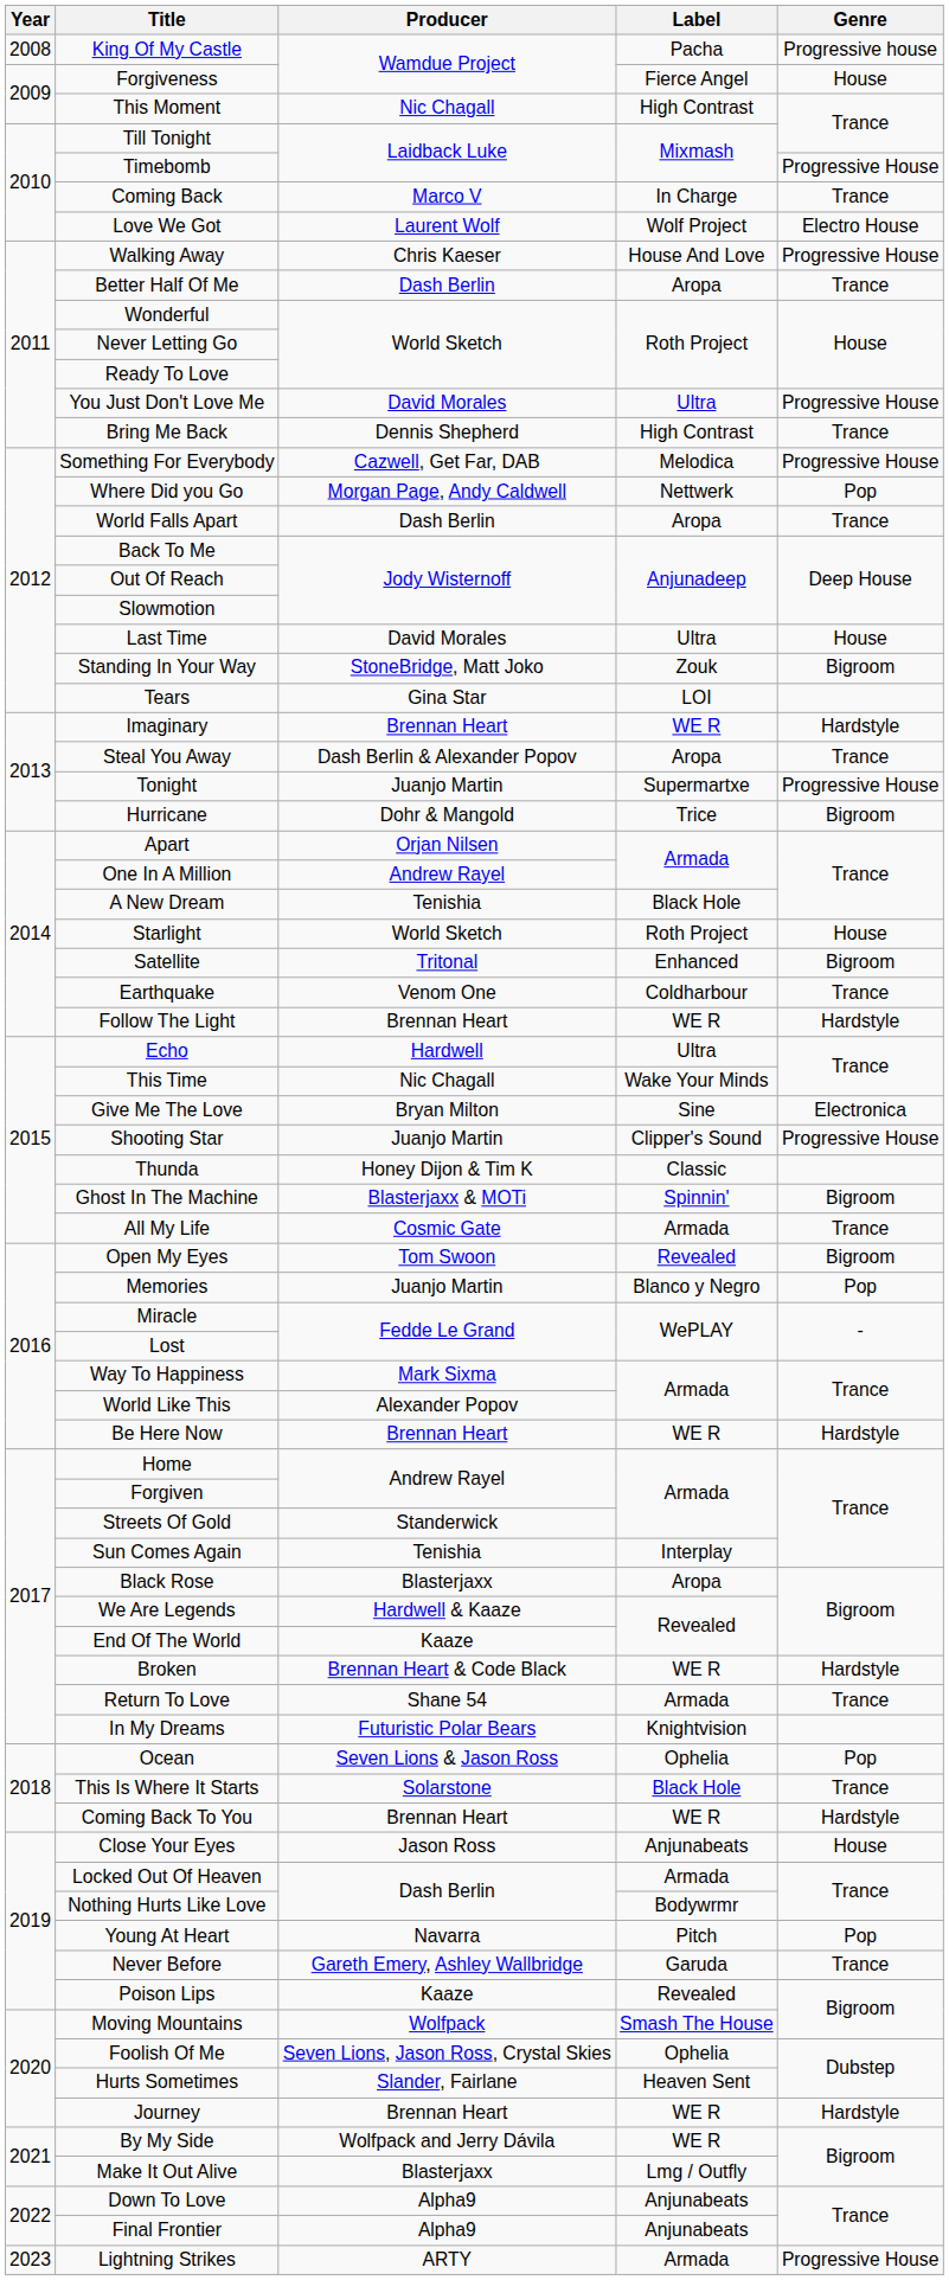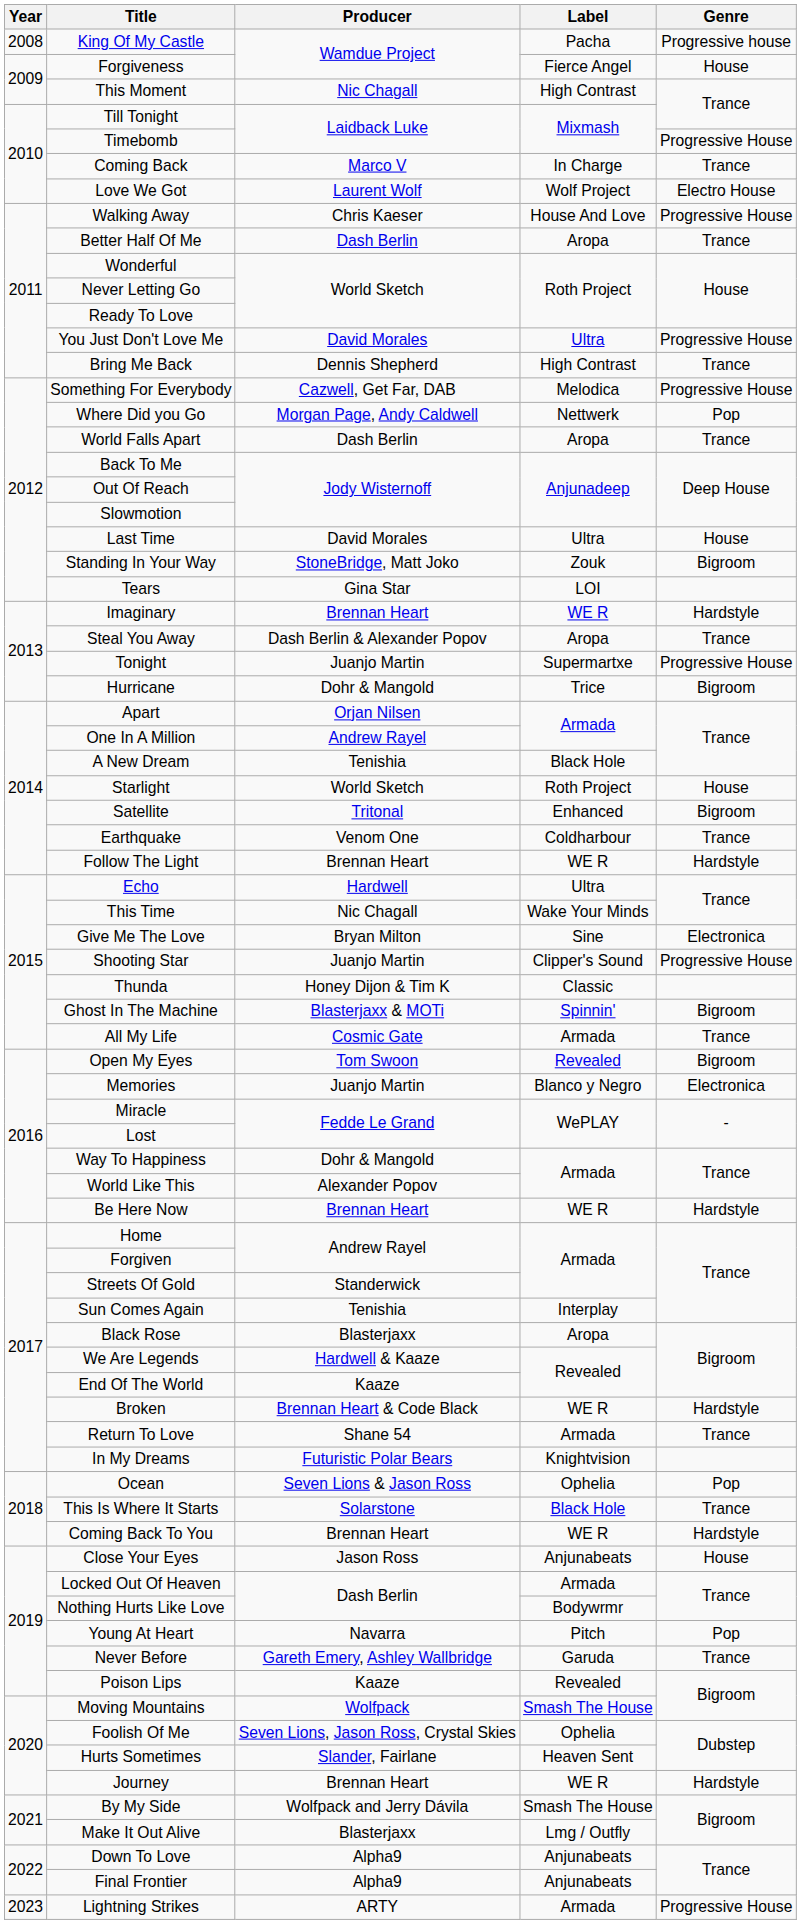 <table class="wikitable plainrowheaders" style="text-align:center;">
 <tr>
 <th>Year</th>
 <th>Title</th>
 <th>Producer</th>
 <th>Label</th>
 <th>Genre</th>
 </tr>
 <tr>
 <td>2008</td>
 <td><a href='#'>King Of My Castle</a></td>
 <td rowspan="2"><a href='#'>Wamdue Project</a></td>
 <td>Pacha</td>
 <td>Progressive house</td>
 </tr>
 <tr>
 <td rowspan="2">2009</td>
 <td>Forgiveness</td>
 <td>Fierce Angel</td>
 <td>House</td>
 </tr>
 <tr>
 <td>This Moment</td>
 <td><a href='#'>Nic Chagall</a></td>
 <td>High Contrast</td>
 <td rowspan="2">Trance</td>
 </tr>
 <tr>
 <td rowspan="4">2010</td>
 <td>Till Tonight</td>
 <td rowspan="2"><a href='#'>Laidback Luke</a></td>
 <td rowspan="2"><a href='#'>Mixmash</a></td>
 </tr>
 <tr>
 <td>Timebomb</td>
 <td>Progressive House</td>
 </tr>
 <tr>
 <td>Coming Back</td>
 <td><a href='#'>Marco V</a></td>
 <td>In Charge</td>
 <td>Trance</td>
 </tr>
 <tr>
 <td>Love We Got</td>
 <td><a href='#'>Laurent Wolf</a></td>
 <td>Wolf Project</td>
 <td>Electro House</td>
 </tr>
 <tr>
 <td rowspan="7">2011</td>
 <td>Walking Away</td>
 <td>Chris Kaeser</td>
 <td>House And Love</td>
 <td>Progressive House</td>
 </tr>
 <tr>
 <td>Better Half Of Me</td>
 <td><a href='#'>Dash Berlin</a></td>
 <td>Aropa</td>
 <td>Trance</td>
 </tr>
 <tr>
 <td>Wonderful</td>
 <td rowspan="3">World Sketch</td>
 <td rowspan="3">Roth Project</td>
 <td rowspan="3">House</td>
 </tr>
 <tr>
 <td>Never Letting Go</td>
 </tr>
 <tr>
 <td>Ready To Love</td>
 </tr>
 <tr>
 <td>You Just Don't Love Me</td>
 <td><a href='#'>David Morales</a></td>
 <td><a href='#'>Ultra</a></td>
 <td>Progressive House</td>
 </tr>
 <tr>
 <td>Bring Me Back</td>
 <td>Dennis Shepherd</td>
 <td>High Contrast</td>
 <td>Trance</td>
 </tr>
 <tr>
 <td rowspan="9">2012</td>
 <td>Something For Everybody</td>
 <td><a href='#'>Cazwell</a>, Get Far, DAB</td>
 <td>Melodica</td>
 <td>Progressive House</td>
 </tr>
 <tr>
 <td>Where Did you Go</td>
 <td><a href='#'>Morgan Page</a>, <a href='#'>Andy Caldwell</a></td>
 <td>Nettwerk</td>
 <td>Pop</td>
 </tr>
 <tr>
 <td>World Falls Apart</td>
 <td>Dash Berlin</td>
 <td>Aropa</td>
 <td>Trance</td>
 </tr>
 <tr>
 <td>Back To Me</td>
 <td rowspan="3"><a href='#'>Jody Wisternoff</a></td>
 <td rowspan="3"><a href='#'>Anjunadeep</a></td>
 <td rowspan="3">Deep House</td>
 </tr>
 <tr>
 <td>Out Of Reach</td>
 </tr>
 <tr>
 <td>Slowmotion</td>
 </tr>
 <tr>
 <td>Last Time</td>
 <td>David Morales</td>
 <td>Ultra</td>
 <td>House</td>
 </tr>
 <tr>
 <td>Standing In Your Way</td>
 <td><a href='#'>StoneBridge</a>, Matt Joko</td>
 <td>Zouk</td>
 <td>Bigroom</td>
 </tr>
 <tr>
 <td>Tears</td>
 <td>Gina Star</td>
 <td>LOI</td>
 <td></td>
 </tr>
 <tr>
 <td rowspan="4">2013</td>
 <td>Imaginary</td>
 <td><a href='#'>Brennan Heart</a></td>
 <td><a href='#'>WE R</a></td>
 <td>Hardstyle</td>
 </tr>
 <tr>
 <td>Steal You Away</td>
 <td>Dash Berlin & Alexander Popov</td>
 <td>Aropa</td>
 <td>Trance</td>
 </tr>
 <tr>
 <td>Tonight</td>
 <td>Juanjo Martin</td>
 <td>Supermartxe</td>
 <td>Progressive House</td>
 </tr>
 <tr>
 <td>Hurricane</td>
 <td>Dohr & Mangold</td>
 <td>Trice</td>
 <td>Bigroom</td>
 </tr>
 <tr>
 <td rowspan="7">2014</td>
 <td>Apart</td>
 <td><a href='#'>Orjan Nilsen</a></td>
 <td rowspan="2"><a href='#'>Armada</a></td>
 <td rowspan="3">Trance</td>
 </tr>
 <tr>
 <td>One In A Million</td>
 <td><a href='#'>Andrew Rayel</a></td>
 </tr>
 <tr>
 <td>A New Dream</td>
 <td>Tenishia</td>
 <td>Black Hole</td>
 </tr>
 <tr>
 <td>Starlight</td>
 <td>World Sketch</td>
 <td>Roth Project</td>
 <td>House</td>
 </tr>
 <tr>
 <td>Satellite</td>
 <td><a href='#'>Tritonal</a></td>
 <td>Enhanced</td>
 <td>Bigroom</td>
 </tr>
 <tr>
 <td>Earthquake</td>
 <td>Venom One</td>
 <td>Coldharbour</td>
 <td>Trance</td>
 </tr>
 <tr>
 <td>Follow The Light</td>
 <td>Brennan Heart</td>
 <td>WE R</td>
 <td>Hardstyle</td>
 </tr>
 <tr>
 <td rowspan="7">2015</td>
 <td><a href='#'>Echo</a></td>
 <td><a href='#'>Hardwell</a></td>
 <td>Ultra</td>
 <td rowspan="2">Trance</td>
 </tr>
 <tr>
 <td>This Time</td>
 <td>Nic Chagall</td>
 <td>Wake Your Minds</td>
 </tr>
 <tr>
 <td>Give Me The Love</td>
 <td>Bryan Milton</td>
 <td>Sine</td>
 <td>Electronica</td>
 </tr>
 <tr>
 <td>Shooting Star</td>
 <td>Juanjo Martin</td>
 <td>Clipper's Sound</td>
 <td>Progressive House</td>
 </tr>
 <tr>
 <td>Thunda</td>
 <td>Honey Dijon & Tim K</td>
 <td>Classic</td>
 <td></td>
 </tr>
 <tr>
 <td>Ghost In The Machine</td>
 <td><a href='#'>Blasterjaxx</a> & <a href='#'>MOTi</a></td>
 <td><a href='#'>Spinnin'</a></td>
 <td>Bigroom</td>
 </tr>
 <tr>
 <td>All My Life</td>
 <td><a href='#'>Cosmic Gate</a></td>
 <td>Armada</td>
 <td>Trance</td>
 </tr>
 <tr>
 <td rowspan="7">2016</td>
 <td>Open My Eyes</td>
 <td><a href='#'>Tom Swoon</a></td>
 <td><a href='#'>Revealed</a></td>
 <td>Bigroom</td>
 </tr>
 <tr>
 <td>Memories</td>
 <td>Juanjo Martin</td>
 <td>Blanco y Negro</td>
-<td>Pop</td>
+<td>Electronica</td>
 </tr>
 <tr>
 <td>Miracle</td>
 <td rowspan="2"><a href='#'>Fedde Le Grand</a></td>
 <td rowspan="2">WePLAY</td>
 <td rowspan="2">-</td>
 </tr>
 <tr>
 <td>Lost</td>
 </tr>
 <tr>
 <td>Way To Happiness</td>
-<td><a href='#'>Mark Sixma</a></td>
+<td>Dohr & Mangold</td>
 <td rowspan="2">Armada</td>
 <td rowspan="2">Trance</td>
 </tr>
 <tr>
 <td>World Like This</td>
 <td>Alexander Popov</td>
 </tr>
 <tr>
 <td>Be Here Now</td>
 <td><a href='#'>Brennan Heart</a></td>
 <td>WE R</td>
 <td>Hardstyle</td>
 </tr>
 <tr>
 <td rowspan="10">2017</td>
 <td>Home</td>
 <td rowspan="2">Andrew Rayel</td>
 <td rowspan="3">Armada</td>
 <td rowspan="4">Trance</td>
 </tr>
 <tr>
 <td>Forgiven</td>
 </tr>
 <tr>
 <td>Streets Of Gold</td>
 <td>Standerwick</td>
 </tr>
 <tr>
 <td>Sun Comes Again</td>
 <td>Tenishia</td>
 <td>Interplay</td>
 </tr>
 <tr>
 <td>Black Rose</td>
 <td>Blasterjaxx</td>
 <td>Aropa</td>
 <td rowspan="3">Bigroom</td>
 </tr>
 <tr>
 <td>We Are Legends</td>
 <td><a href='#'>Hardwell</a> & Kaaze</td>
 <td rowspan="2">Revealed</td>
 </tr>
 <tr>
 <td>End Of The World</td>
 <td>Kaaze</td>
 </tr>
 <tr>
 <td>Broken</td>
 <td><a href='#'>Brennan Heart</a> & Code Black</td>
 <td>WE R</td>
 <td>Hardstyle</td>
 </tr>
 <tr>
 <td>Return To Love</td>
 <td>Shane 54</td>
 <td>Armada</td>
 <td>Trance</td>
 </tr>
 <tr>
 <td>In My Dreams</td>
 <td><a href='#'>Futuristic Polar Bears</a></td>
 <td>Knightvision</td>
 <td></td>
 </tr>
 <tr>
 <td rowspan="3">2018</td>
 <td>Ocean</td>
 <td><a href='#'>Seven Lions</a> & <a href='#'>Jason Ross</a></td>
 <td>Ophelia</td>
 <td>Pop</td>
 </tr>
 <tr>
 <td>This Is Where It Starts</td>
 <td><a href='#'>Solarstone</a></td>
 <td><a href='#'>Black Hole</a></td>
 <td>Trance</td>
 </tr>
 <tr>
 <td>Coming Back To You</td>
 <td>Brennan Heart</td>
 <td>WE R</td>
 <td>Hardstyle</td>
 </tr>
 <tr>
 <td rowspan="6">2019</td>
 <td>Close Your Eyes</td>
 <td>Jason Ross</td>
 <td>Anjunabeats</td>
 <td>House</td>
 </tr>
 <tr>
 <td>Locked Out Of Heaven</td>
 <td rowspan="2">Dash Berlin</td>
 <td>Armada</td>
 <td rowspan="2">Trance</td>
 </tr>
 <tr>
 <td>Nothing Hurts Like Love</td>
 <td>Bodywrmr</td>
 </tr>
 <tr>
 <td>Young At Heart</td>
 <td>Navarra</td>
 <td>Pitch</td>
 <td>Pop</td>
 </tr>
 <tr>
 <td>Never Before</td>
 <td><a href='#'>Gareth Emery</a>, <a href='#'>Ashley Wallbridge</a></td>
 <td>Garuda</td>
 <td>Trance</td>
 </tr>
 <tr>
 <td>Poison Lips</td>
 <td>Kaaze</td>
 <td>Revealed</td>
 <td rowspan="2">Bigroom</td>
 </tr>
 <tr>
 <td rowspan="4">2020</td>
 <td>Moving Mountains</td>
 <td><a href='#'>Wolfpack</a></td>
 <td><a href='#'>Smash The House</a></td>
 </tr>
 <tr>
 <td>Foolish Of Me</td>
 <td><a href='#'>Seven Lions</a>, <a href='#'>Jason Ross</a>, Crystal Skies</td>
 <td>Ophelia</td>
 <td rowspan="2">Dubstep</td>
 </tr>
 <tr>
 <td>Hurts Sometimes</td>
 <td><a href='#'>Slander</a>, Fairlane</td>
 <td>Heaven Sent</td>
 </tr>
 <tr>
 <td>Journey</td>
 <td>Brennan Heart</td>
 <td>WE R</td>
 <td>Hardstyle</td>
 </tr>
 <tr>
 <td rowspan="2">2021</td>
 <td>By My Side</td>
 <td>Wolfpack and Jerry Dávila</td>
-<td>WE R</td>
+<td>Smash The House</td>
 <td rowspan="2">Bigroom</td>
 </tr>
 <tr>
 <td>Make It Out Alive</td>
 <td>Blasterjaxx</td>
 <td>Lmg / Outfly</td>
 </tr>
 <tr>
 <td rowspan="2">2022</td>
 <td>Down To Love</td>
 <td>Alpha9</td>
 <td>Anjunabeats</td>
 <td rowspan="2">Trance</td>
 </tr>
 <tr>
 <td>Final Frontier</td>
 <td>Alpha9</td>
 <td>Anjunabeats</td>
 </tr>
 <tr>
 <td rowspan="2">2023</td>
 <td>Lightning Strikes</td>
 <td>ARTY</td>
 <td>Armada</td>
 <td rowspan="1">Progressive House</td>
 </tr>
 </table>
